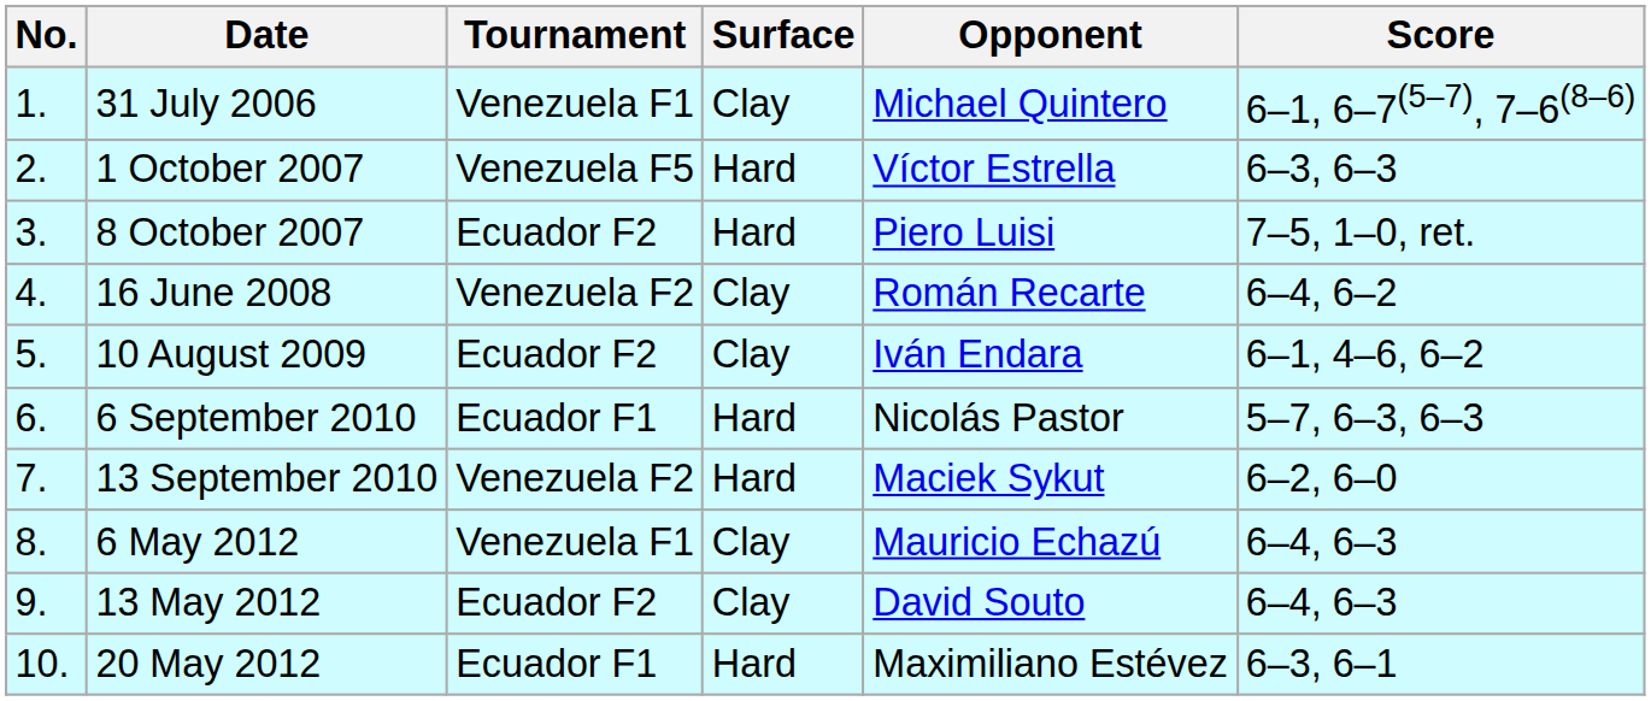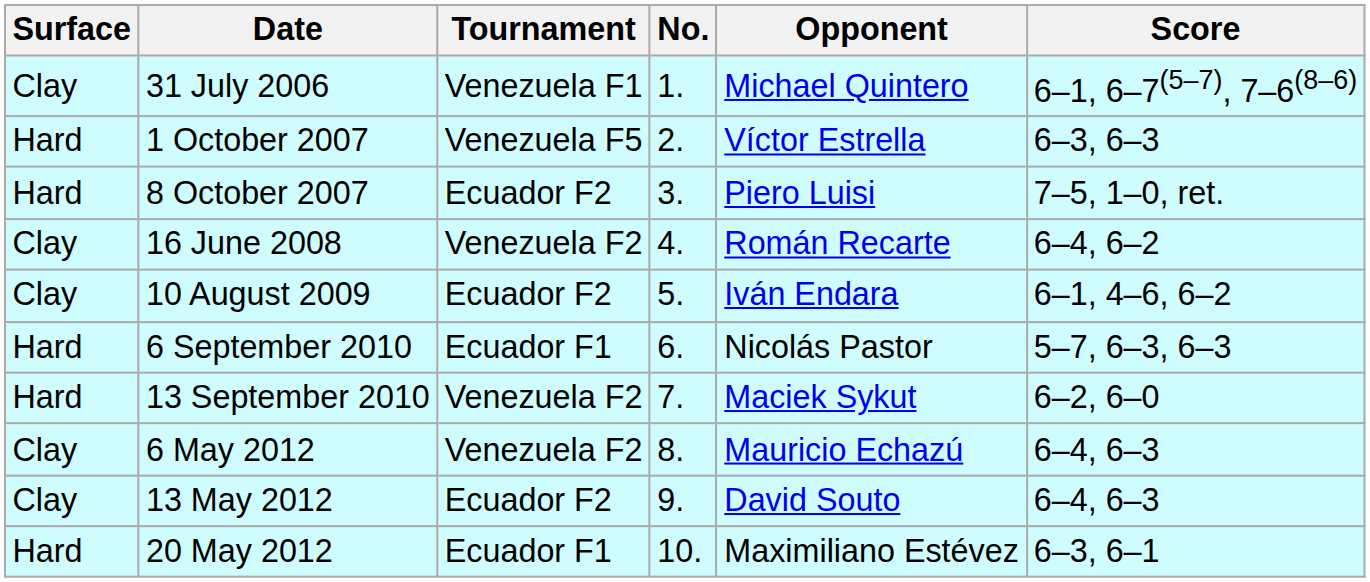 <table class="wikitable">
 <tr>
-<th>No.</th>
+<th>Surface</th>
 <th>Date</th>
 <th>Tournament</th>
-<th>Surface</th>
+<th>No.</th>
 <th>Opponent</th>
 <th>Score</th>
 </tr>
 <tr bgcolor="CFFCFF">
-<td>1.</td>
+<td>Clay</td>
 <td>31 July 2006</td>
 <td>Venezuela F1</td>
-<td>Clay</td>
+<td>1.</td>
 <td> <a href='#'>Michael Quintero</a></td>
 <td>6–1, 6–7<sup>(5–7)</sup>, 7–6<sup>(8–6)</sup></td>
 </tr>
 <tr bgcolor="CFFCFF">
-<td>2.</td>
+<td>Hard</td>
 <td>1 October 2007</td>
 <td>Venezuela F5</td>
-<td>Hard</td>
+<td>2.</td>
 <td> <a href='#'>Víctor Estrella</a></td>
 <td>6–3, 6–3</td>
 </tr>
 <tr bgcolor="CFFCFF">
-<td>3.</td>
+<td>Hard</td>
 <td>8 October 2007</td>
 <td>Ecuador F2</td>
-<td>Hard</td>
+<td>3.</td>
 <td> <a href='#'>Piero Luisi</a></td>
 <td>7–5, 1–0, ret.</td>
 </tr>
 <tr bgcolor="CFFCFF">
-<td>4.</td>
+<td>Clay</td>
 <td>16 June 2008</td>
 <td>Venezuela F2</td>
-<td>Clay</td>
+<td>4.</td>
 <td> <a href='#'>Román Recarte</a></td>
 <td>6–4, 6–2</td>
 </tr>
 <tr bgcolor="CFFCFF">
-<td>5.</td>
+<td>Clay</td>
 <td>10 August 2009</td>
 <td>Ecuador F2</td>
-<td>Clay</td>
+<td>5.</td>
 <td> <a href='#'>Iván Endara</a></td>
 <td>6–1, 4–6, 6–2</td>
 </tr>
 <tr bgcolor="CFFCFF">
-<td>6.</td>
+<td>Hard</td>
 <td>6 September 2010</td>
 <td>Ecuador F1</td>
-<td>Hard</td>
+<td>6.</td>
 <td> Nicolás Pastor</td>
 <td>5–7, 6–3, 6–3</td>
 </tr>
 <tr bgcolor="CFFCFF">
-<td>7.</td>
+<td>Hard</td>
 <td>13 September 2010</td>
 <td>Venezuela F2</td>
-<td>Hard</td>
+<td>7.</td>
 <td> <a href='#'>Maciek Sykut</a></td>
 <td>6–2, 6–0</td>
 </tr>
 <tr bgcolor="CFFCFF">
+<td>Clay</td>
+<td>6 May 2012</td>
+<td>Venezuela F2</td>
 <td>8.</td>
-<td>6 May 2012</td>
-<td>Venezuela F1</td>
-<td>Clay</td>
 <td> <a href='#'>Mauricio Echazú</a></td>
 <td>6–4, 6–3</td>
 </tr>
 <tr bgcolor="CFFCFF">
-<td>9.</td>
+<td>Clay</td>
 <td>13 May 2012</td>
 <td>Ecuador F2</td>
-<td>Clay</td>
+<td>9.</td>
 <td> <a href='#'>David Souto</a></td>
 <td>6–4, 6–3</td>
 </tr>
 <tr bgcolor="CFFCFF">
-<td>10.</td>
+<td>Hard</td>
 <td>20 May 2012</td>
 <td>Ecuador F1</td>
-<td>Hard</td>
+<td>10.</td>
 <td> Maximiliano Estévez</td>
 <td>6–3, 6–1</td>
 </tr>
 </table>
